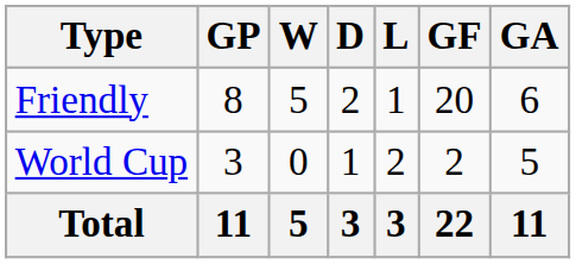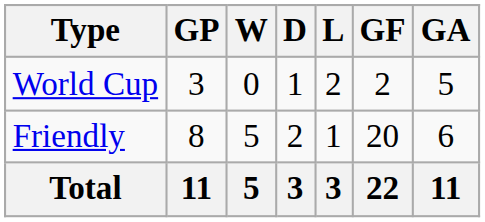 <table class="wikitable" style="text-align:center">
 <tr>
 <th>Type</th>
 <th>GP</th>
 <th>W</th>
 <th>D</th>
 <th>L</th>
 <th>GF</th>
 <th>GA</th>
 </tr>
 <tr>
+<td align=left><a href='#'>World Cup</a></td>
+<td>3</td>
+<td>0</td>
+<td>1</td>
+<td>2</td>
+<td>2</td>
+<td>5</td>
+</tr>
+<tr>
 <td align=left><a href='#'>Friendly</a></td>
 <td>8</td>
 <td>5</td>
 <td>2</td>
 <td>1</td>
 <td>20</td>
 <td>6</td>
-</tr>
-<tr>
-<td align=left><a href='#'>World Cup</a></td>
-<td>3</td>
-<td>0</td>
-<td>1</td>
-<td>2</td>
-<td>2</td>
-<td>5</td>
 </tr>
 <tr>
 <th>Total</th>
 <th>11</th>
 <th>5</th>
 <th>3</th>
 <th>3</th>
 <th>22</th>
 <th>11</th>
 </tr>
 </table>
